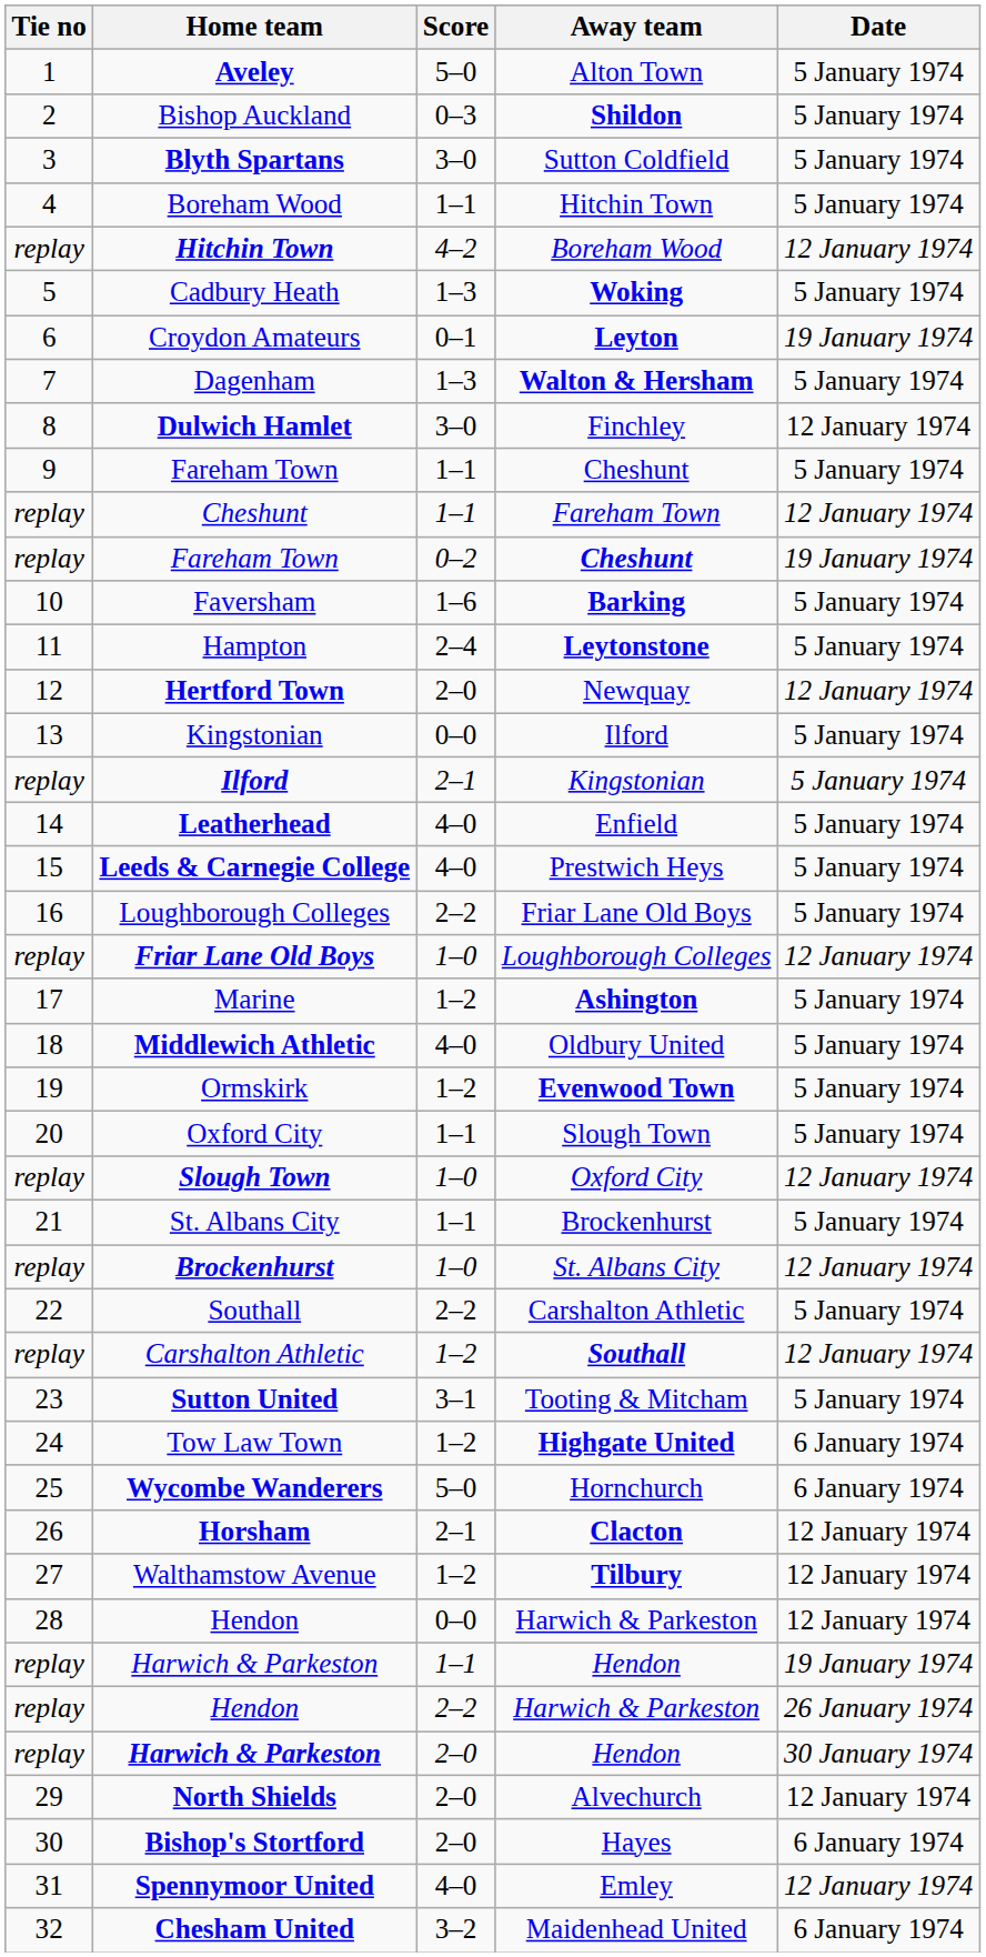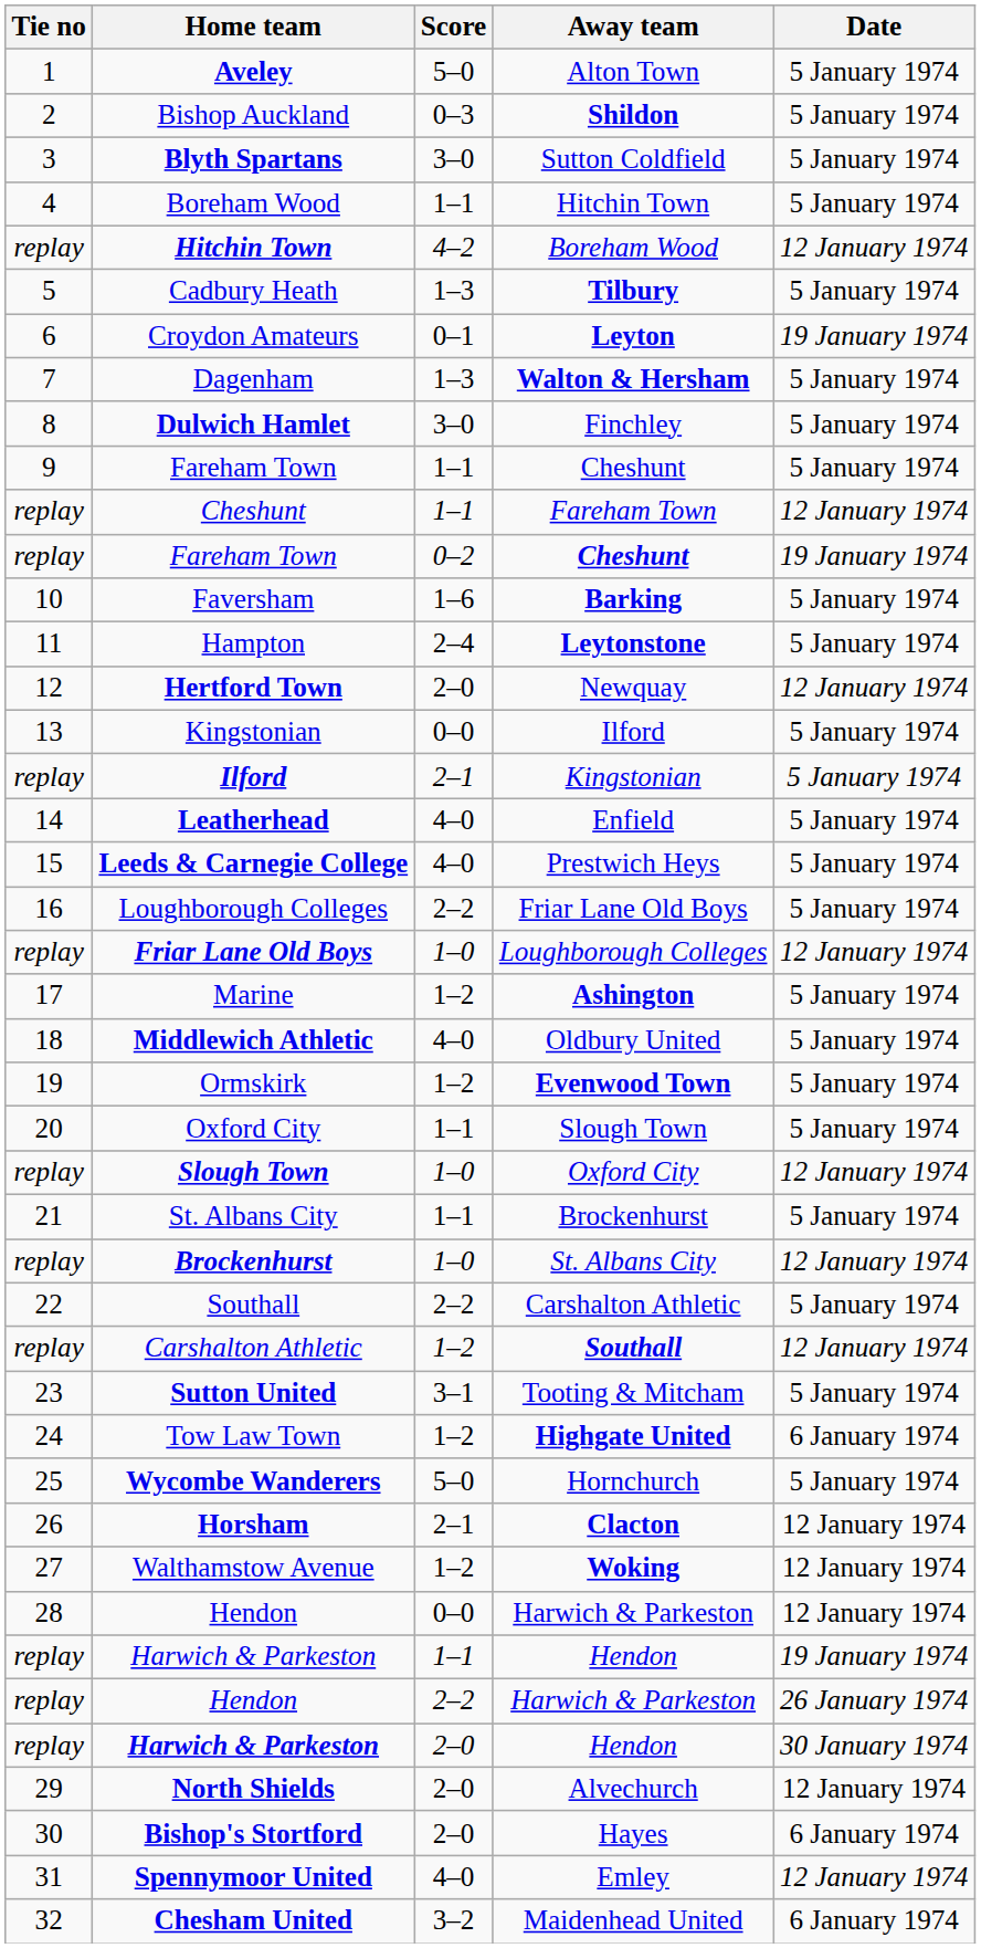 <table class="wikitable" style="text-align: center">
 <tr>
 <th>Tie no</th>
 <th>Home team</th>
 <th>Score</th>
 <th>Away team</th>
 <th>Date</th>
 </tr>
 <tr>
 <td>1</td>
 <td><strong><a href='#'>Aveley</a></strong></td>
 <td>5–0</td>
 <td><a href='#'>Alton Town</a></td>
 <td>5 January 1974</td>
 </tr>
 <tr>
 <td>2</td>
 <td><a href='#'>Bishop Auckland</a></td>
 <td>0–3</td>
 <td><strong><a href='#'>Shildon</a></strong></td>
 <td>5 January 1974</td>
 </tr>
 <tr>
 <td>3</td>
 <td><strong><a href='#'>Blyth Spartans</a></strong></td>
 <td>3–0</td>
 <td><a href='#'>Sutton Coldfield</a></td>
 <td>5 January 1974</td>
 </tr>
 <tr>
 <td>4</td>
 <td><a href='#'>Boreham Wood</a></td>
 <td>1–1</td>
 <td><a href='#'>Hitchin Town</a></td>
 <td>5 January 1974</td>
 </tr>
 <tr>
 <td><em>replay</em></td>
 <td><strong><em><a href='#'>Hitchin Town</a></em></strong></td>
 <td><em>4–2</em></td>
 <td><em><a href='#'>Boreham Wood</a></em></td>
 <td><em>12 January 1974</em></td>
 </tr>
 <tr>
 <td>5</td>
 <td><a href='#'>Cadbury Heath</a></td>
 <td>1–3</td>
-<td><strong><a href='#'>Woking</a></strong></td>
+<td><strong><a href='#'>Tilbury</a></strong></td>
 <td>5 January 1974</td>
 </tr>
 <tr>
 <td>6</td>
 <td><a href='#'>Croydon Amateurs</a></td>
 <td>0–1</td>
 <td><strong><a href='#'>Leyton</a></strong></td>
 <td><em>19 January 1974</em></td>
 </tr>
 <tr>
 <td>7</td>
 <td><a href='#'>Dagenham</a></td>
 <td>1–3</td>
 <td><strong><a href='#'>Walton & Hersham</a></strong></td>
 <td>5 January 1974</td>
 </tr>
 <tr>
 <td>8</td>
 <td><strong><a href='#'>Dulwich Hamlet</a></strong></td>
 <td>3–0</td>
 <td><a href='#'>Finchley</a></td>
-<td>12 January 1974</td>
+<td>5 January 1974</td>
 </tr>
 <tr>
 <td>9</td>
 <td><a href='#'>Fareham Town</a></td>
 <td>1–1</td>
 <td><a href='#'>Cheshunt</a></td>
 <td>5 January 1974</td>
 </tr>
 <tr>
 <td><em>replay</em></td>
 <td><em><a href='#'>Cheshunt</a></em></td>
 <td><em>1–1</em></td>
 <td><em><a href='#'>Fareham Town</a></em></td>
 <td><em>12 January 1974</em></td>
 </tr>
 <tr>
 <td><em>replay</em></td>
 <td><em><a href='#'>Fareham Town</a></em></td>
 <td><em>0–2</em></td>
 <td><strong><em><a href='#'>Cheshunt</a></em></strong></td>
 <td><em>19 January 1974</em></td>
 </tr>
 <tr>
 <td>10</td>
 <td><a href='#'>Faversham</a></td>
 <td>1–6</td>
 <td><strong><a href='#'>Barking</a></strong></td>
 <td>5 January 1974</td>
 </tr>
 <tr>
 <td>11</td>
 <td><a href='#'>Hampton</a></td>
 <td>2–4</td>
 <td><strong><a href='#'>Leytonstone</a></strong></td>
 <td>5 January 1974</td>
 </tr>
 <tr>
 <td>12</td>
 <td><strong><a href='#'>Hertford Town</a></strong></td>
 <td>2–0</td>
 <td><a href='#'>Newquay</a></td>
 <td><em>12 January 1974</em></td>
 </tr>
 <tr>
 <td>13</td>
 <td><a href='#'>Kingstonian</a></td>
 <td>0–0</td>
 <td><a href='#'>Ilford</a></td>
 <td>5 January 1974</td>
 </tr>
 <tr>
 <td><em>replay</em></td>
 <td><strong><em><a href='#'>Ilford</a></em></strong></td>
 <td><em>2–1</em></td>
 <td><em><a href='#'>Kingstonian</a></em></td>
 <td><em>5 January 1974</em></td>
 </tr>
 <tr>
 <td>14</td>
 <td><strong><a href='#'>Leatherhead</a></strong></td>
 <td>4–0</td>
 <td><a href='#'>Enfield</a></td>
 <td>5 January 1974</td>
 </tr>
 <tr>
 <td>15</td>
 <td><strong><a href='#'>Leeds & Carnegie College</a></strong></td>
 <td>4–0</td>
 <td><a href='#'>Prestwich Heys</a></td>
 <td>5 January 1974</td>
 </tr>
 <tr>
 <td>16</td>
 <td><a href='#'>Loughborough Colleges</a></td>
 <td>2–2</td>
 <td><a href='#'>Friar Lane Old Boys</a></td>
 <td>5 January 1974</td>
 </tr>
 <tr>
 <td><em>replay</em></td>
 <td><strong><em><a href='#'>Friar Lane Old Boys</a></em></strong></td>
 <td><em>1–0</em></td>
 <td><em><a href='#'>Loughborough Colleges</a></em></td>
 <td><em>12 January 1974</em></td>
 </tr>
 <tr>
 <td>17</td>
 <td><a href='#'>Marine</a></td>
 <td>1–2</td>
 <td><strong><a href='#'>Ashington</a></strong></td>
 <td>5 January 1974</td>
 </tr>
 <tr>
 <td>18</td>
 <td><strong><a href='#'>Middlewich Athletic</a></strong></td>
 <td>4–0</td>
 <td><a href='#'>Oldbury United</a></td>
 <td>5 January 1974</td>
 </tr>
 <tr>
 <td>19</td>
 <td><a href='#'>Ormskirk</a></td>
 <td>1–2</td>
 <td><strong><a href='#'>Evenwood Town</a></strong></td>
 <td>5 January 1974</td>
 </tr>
 <tr>
 <td>20</td>
 <td><a href='#'>Oxford City</a></td>
 <td>1–1</td>
 <td><a href='#'>Slough Town</a></td>
 <td>5 January 1974</td>
 </tr>
 <tr>
 <td><em>replay</em></td>
 <td><strong><em><a href='#'>Slough Town</a></em></strong></td>
 <td><em>1–0</em></td>
 <td><em><a href='#'>Oxford City</a></em></td>
 <td><em>12 January 1974</em></td>
 </tr>
 <tr>
 <td>21</td>
 <td><a href='#'>St. Albans City</a></td>
 <td>1–1</td>
 <td><a href='#'>Brockenhurst</a></td>
 <td>5 January 1974</td>
 </tr>
 <tr>
 <td><em>replay</em></td>
 <td><strong><em><a href='#'>Brockenhurst</a></em></strong></td>
 <td><em>1–0</em></td>
 <td><em><a href='#'>St. Albans City</a></em></td>
 <td><em>12 January 1974</em></td>
 </tr>
 <tr>
 <td>22</td>
 <td><a href='#'>Southall</a></td>
 <td>2–2</td>
 <td><a href='#'>Carshalton Athletic</a></td>
 <td>5 January 1974</td>
 </tr>
 <tr>
 <td><em>replay</em></td>
 <td><em><a href='#'>Carshalton Athletic</a></em></td>
 <td><em>1–2</em></td>
 <td><strong><em><a href='#'>Southall</a></em></strong></td>
 <td><em>12 January 1974</em></td>
 </tr>
 <tr>
 <td>23</td>
 <td><strong><a href='#'>Sutton United</a></strong></td>
 <td>3–1</td>
 <td><a href='#'>Tooting & Mitcham</a></td>
 <td>5 January 1974</td>
 </tr>
 <tr>
 <td>24</td>
 <td><a href='#'>Tow Law Town</a></td>
 <td>1–2</td>
 <td><strong><a href='#'>Highgate United</a></strong></td>
 <td>6 January 1974</td>
 </tr>
 <tr>
 <td>25</td>
 <td><strong><a href='#'>Wycombe Wanderers</a></strong></td>
 <td>5–0</td>
 <td><a href='#'>Hornchurch</a></td>
-<td>6 January 1974</td>
+<td>5 January 1974</td>
 </tr>
 <tr>
 <td>26</td>
 <td><strong><a href='#'>Horsham</a></strong></td>
 <td>2–1</td>
 <td><strong><a href='#'>Clacton</a></strong></td>
 <td>12 January 1974</td>
 </tr>
 <tr>
 <td>27</td>
 <td><a href='#'>Walthamstow Avenue</a></td>
 <td>1–2</td>
-<td><strong><a href='#'>Tilbury</a></strong></td>
+<td><strong><a href='#'>Woking</a></strong></td>
 <td>12 January 1974</td>
 </tr>
 <tr>
 <td>28</td>
 <td><a href='#'>Hendon</a></td>
 <td>0–0</td>
 <td><a href='#'>Harwich & Parkeston</a></td>
 <td>12 January 1974</td>
 </tr>
 <tr>
 <td><em>replay</em></td>
 <td><em><a href='#'>Harwich & Parkeston</a></em></td>
 <td><em>1–1</em></td>
 <td><em><a href='#'>Hendon</a></em></td>
 <td><em>19 January 1974</em></td>
 </tr>
 <tr>
 <td><em>replay</em></td>
 <td><em><a href='#'>Hendon</a></em></td>
 <td><em>2–2</em></td>
 <td><em><a href='#'>Harwich & Parkeston</a></em></td>
 <td><em>26 January 1974</em></td>
 </tr>
 <tr>
 <td><em>replay</em></td>
 <td><strong><em><a href='#'>Harwich & Parkeston</a></em></strong></td>
 <td><em>2–0</em></td>
 <td><em><a href='#'>Hendon</a></em></td>
 <td><em>30 January 1974</em></td>
 </tr>
 <tr>
 <td>29</td>
 <td><strong><a href='#'>North Shields</a></strong></td>
 <td>2–0</td>
 <td><a href='#'>Alvechurch</a></td>
 <td>12 January 1974</td>
 </tr>
 <tr>
 <td>30</td>
 <td><strong><a href='#'>Bishop's Stortford</a></strong></td>
 <td>2–0</td>
 <td><a href='#'>Hayes</a></td>
 <td>6 January 1974</td>
 </tr>
 <tr>
 <td>31</td>
 <td><strong><a href='#'>Spennymoor United</a></strong></td>
 <td>4–0</td>
 <td><a href='#'>Emley</a></td>
 <td><em>12 January 1974</em></td>
 </tr>
 <tr>
 <td>32</td>
 <td><strong><a href='#'>Chesham United</a></strong></td>
 <td>3–2</td>
 <td><a href='#'>Maidenhead United</a></td>
 <td>6 January 1974</td>
 </tr>
 <tr>
 </tr>
 </table>
